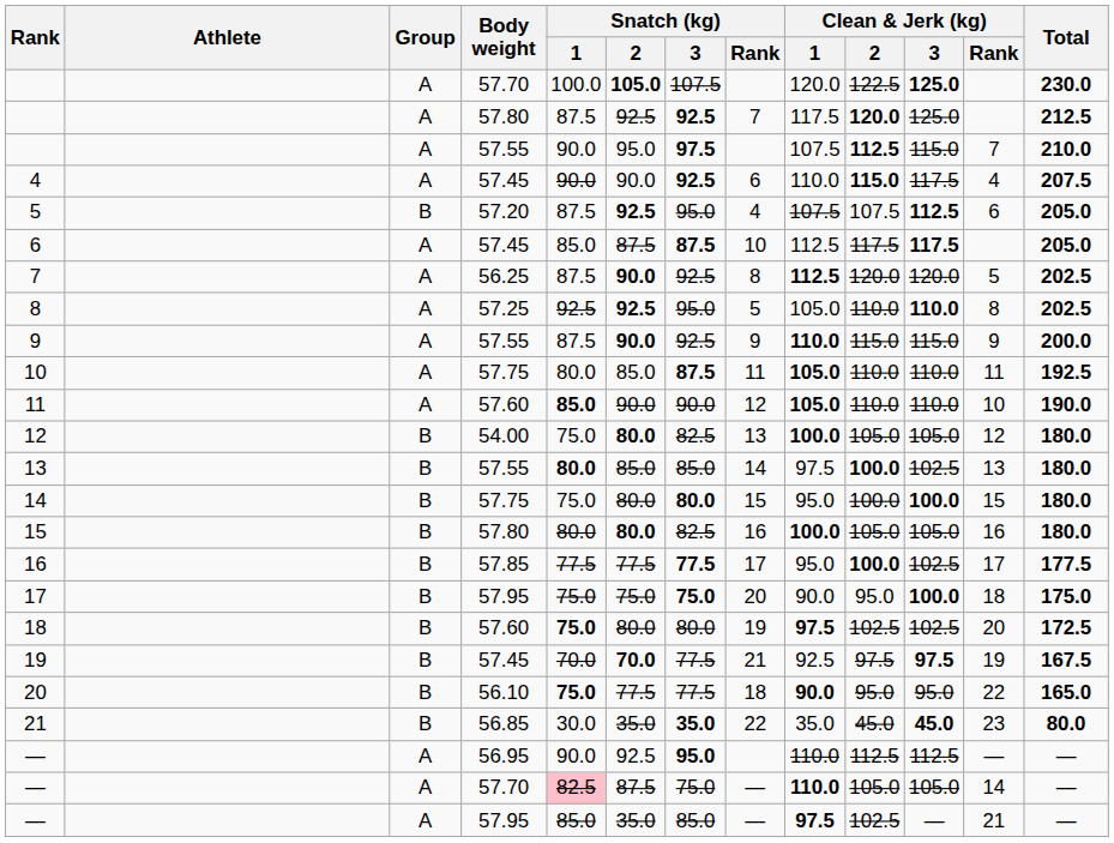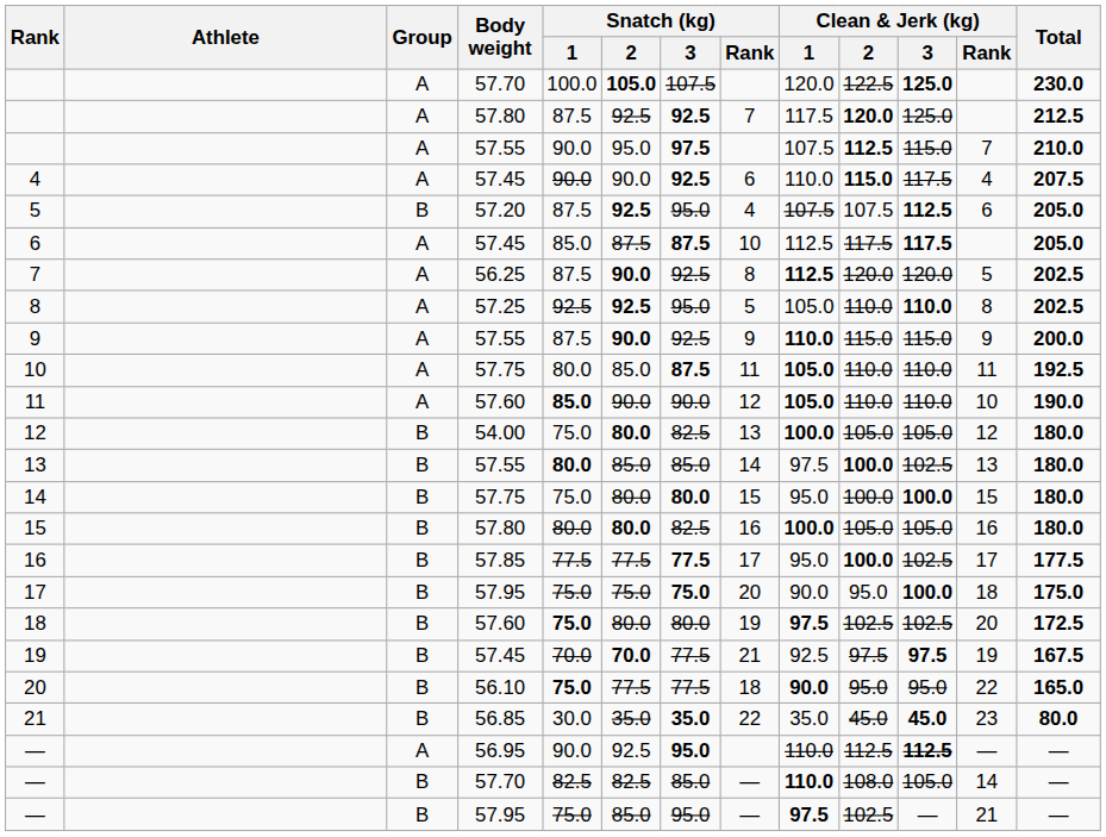 <table class = "wikitable" style="text-align:center;">
 <tr>
 <th rowspan=2 width=40>Rank</th>
 <th rowspan=2 width=250>Athlete</th>
 <th rowspan=2 width=50>Group</th>
 <th rowspan=2 width=60>Body weight</th>
 <th colspan=4>Snatch (kg)</th>
 <th colspan=4>Clean & Jerk (kg)</th>
 <th rowspan=2 width=60>Total</th>
 </tr>
 <tr>
 <th width=40>1</th>
 <th width=40>2</th>
 <th width=40>3</th>
 <th width=40>Rank</th>
 <th width=40>1</th>
 <th width=40>2</th>
 <th width=40>3</th>
 <th width=40>Rank</th>
 </tr>
 <tr>
 <td></td>
 <td align=left></td>
 <td>A</td>
 <td>57.70</td>
 <td>100.0</td>
 <td><strong>105.0</strong></td>
 <td><s>107.5 </s></td>
 <td></td>
 <td>120.0</td>
 <td><s>122.5 </s></td>
 <td><strong>125.0</strong></td>
 <td></td>
 <td><strong>230.0</strong></td>
 </tr>
 <tr>
 <td></td>
 <td align=left></td>
 <td>A</td>
 <td>57.80</td>
 <td>87.5</td>
 <td><s>92.5 </s></td>
 <td><strong>92.5</strong></td>
 <td>7</td>
 <td>117.5</td>
 <td><strong>120.0</strong></td>
 <td><s>125.0 </s></td>
 <td></td>
 <td><strong>212.5</strong></td>
 </tr>
 <tr>
 <td></td>
 <td align=left></td>
 <td>A</td>
 <td>57.55</td>
 <td>90.0</td>
 <td>95.0</td>
 <td><strong>97.5</strong></td>
 <td></td>
 <td>107.5</td>
 <td><strong>112.5</strong></td>
 <td><s>115.0 </s></td>
 <td>7</td>
 <td><strong>210.0</strong></td>
 </tr>
 <tr>
 <td>4</td>
 <td align=left></td>
 <td>A</td>
 <td>57.45</td>
 <td><s>90.0 </s></td>
 <td>90.0</td>
 <td><strong>92.5</strong></td>
 <td>6</td>
 <td>110.0</td>
 <td><strong>115.0</strong></td>
 <td><s>117.5 </s></td>
 <td>4</td>
 <td><strong>207.5</strong></td>
 </tr>
 <tr>
 <td>5</td>
 <td align=left></td>
 <td>B</td>
 <td>57.20</td>
 <td>87.5</td>
 <td><strong>92.5</strong></td>
 <td><s>95.0 </s></td>
 <td>4</td>
 <td><s>107.5 </s></td>
 <td>107.5</td>
 <td><strong>112.5</strong></td>
 <td>6</td>
 <td><strong>205.0</strong></td>
 </tr>
 <tr>
 <td>6</td>
 <td align=left></td>
 <td>A</td>
 <td>57.45</td>
 <td>85.0</td>
 <td><s>87.5 </s></td>
 <td><strong>87.5</strong></td>
 <td>10</td>
 <td>112.5</td>
 <td><s>117.5 </s></td>
 <td><strong>117.5</strong></td>
 <td></td>
 <td><strong>205.0</strong></td>
 </tr>
 <tr>
 <td>7</td>
 <td align=left></td>
 <td>A</td>
 <td>56.25</td>
 <td>87.5</td>
 <td><strong>90.0</strong></td>
 <td><s>92.5 </s></td>
 <td>8</td>
 <td><strong>112.5</strong></td>
 <td><s>120.0 </s></td>
 <td><s>120.0 </s></td>
 <td>5</td>
 <td><strong>202.5</strong></td>
 </tr>
 <tr>
 <td>8</td>
 <td align=left></td>
 <td>A</td>
 <td>57.25</td>
 <td><s>92.5 </s></td>
 <td><strong>92.5</strong></td>
 <td><s>95.0 </s></td>
 <td>5</td>
 <td>105.0</td>
 <td><s>110.0 </s></td>
 <td><strong>110.0</strong></td>
 <td>8</td>
 <td><strong>202.5</strong></td>
 </tr>
 <tr>
 <td>9</td>
 <td align=left></td>
 <td>A</td>
 <td>57.55</td>
 <td>87.5</td>
 <td><strong>90.0</strong></td>
 <td><s>92.5 </s></td>
 <td>9</td>
 <td><strong>110.0</strong></td>
 <td><s>115.0 </s></td>
 <td><s>115.0 </s></td>
 <td>9</td>
 <td><strong>200.0</strong></td>
 </tr>
 <tr>
 <td>10</td>
 <td align=left></td>
 <td>A</td>
 <td>57.75</td>
 <td>80.0</td>
 <td>85.0</td>
 <td><strong>87.5</strong></td>
 <td>11</td>
 <td><strong>105.0</strong></td>
 <td><s>110.0 </s></td>
 <td><s>110.0 </s></td>
 <td>11</td>
 <td><strong>192.5</strong></td>
 </tr>
 <tr>
 <td>11</td>
 <td align=left></td>
 <td>A</td>
 <td>57.60</td>
 <td><strong>85.0</strong></td>
 <td><s>90.0 </s></td>
 <td><s>90.0 </s></td>
 <td>12</td>
 <td><strong>105.0</strong></td>
 <td><s>110.0 </s></td>
 <td><s>110.0 </s></td>
 <td>10</td>
 <td><strong>190.0</strong></td>
 </tr>
 <tr>
 <td>12</td>
 <td align=left></td>
 <td>B</td>
 <td>54.00</td>
 <td>75.0</td>
 <td><strong>80.0</strong></td>
 <td><s>82.5 </s></td>
 <td>13</td>
 <td><strong>100.0</strong></td>
 <td><s>105.0 </s></td>
 <td><s>105.0 </s></td>
 <td>12</td>
 <td><strong>180.0</strong></td>
 </tr>
 <tr>
 <td>13</td>
 <td align=left></td>
 <td>B</td>
 <td>57.55</td>
 <td><strong>80.0</strong></td>
 <td><s>85.0 </s></td>
 <td><s>85.0 </s></td>
 <td>14</td>
 <td>97.5</td>
 <td><strong>100.0</strong></td>
 <td><s>102.5 </s></td>
 <td>13</td>
 <td><strong>180.0</strong></td>
 </tr>
 <tr>
 <td>14</td>
 <td align=left></td>
 <td>B</td>
 <td>57.75</td>
 <td>75.0</td>
 <td><s>80.0 </s></td>
 <td><strong>80.0</strong></td>
 <td>15</td>
 <td>95.0</td>
 <td><s>100.0 </s></td>
 <td><strong>100.0</strong></td>
 <td>15</td>
 <td><strong>180.0</strong></td>
 </tr>
 <tr>
 <td>15</td>
 <td align=left></td>
 <td>B</td>
 <td>57.80</td>
 <td><s>80.0 </s></td>
 <td><strong>80.0</strong></td>
 <td><s>82.5 </s></td>
 <td>16</td>
 <td><strong>100.0</strong></td>
 <td><s>105.0 </s></td>
 <td><s>105.0 </s></td>
 <td>16</td>
 <td><strong>180.0</strong></td>
 </tr>
 <tr>
 <td>16</td>
 <td align=left></td>
 <td>B</td>
 <td>57.85</td>
 <td><s>77.5 </s></td>
 <td><s>77.5 </s></td>
 <td><strong>77.5</strong></td>
 <td>17</td>
 <td>95.0</td>
 <td><strong>100.0</strong></td>
 <td><s>102.5 </s></td>
 <td>17</td>
 <td><strong>177.5</strong></td>
 </tr>
 <tr>
 <td>17</td>
 <td align=left></td>
 <td>B</td>
 <td>57.95</td>
 <td><s>75.0 </s></td>
 <td><s>75.0 </s></td>
 <td><strong>75.0</strong></td>
 <td>20</td>
 <td>90.0</td>
 <td>95.0</td>
 <td><strong>100.0</strong></td>
 <td>18</td>
 <td><strong>175.0</strong></td>
 </tr>
 <tr>
 <td>18</td>
 <td align=left></td>
 <td>B</td>
 <td>57.60</td>
 <td><strong>75.0</strong></td>
 <td><s>80.0 </s></td>
 <td><s>80.0 </s></td>
 <td>19</td>
 <td><strong>97.5</strong></td>
 <td><s>102.5 </s></td>
 <td><s>102.5 </s></td>
 <td>20</td>
 <td><strong>172.5</strong></td>
 </tr>
 <tr>
 <td>19</td>
 <td align=left></td>
 <td>B</td>
 <td>57.45</td>
 <td><s>70.0 </s></td>
 <td><strong>70.0</strong></td>
 <td><s>77.5 </s></td>
 <td>21</td>
 <td>92.5</td>
 <td><s>97.5 </s></td>
 <td><strong>97.5</strong></td>
 <td>19</td>
 <td><strong>167.5</strong></td>
 </tr>
 <tr>
 <td>20</td>
 <td align=left></td>
 <td>B</td>
 <td>56.10</td>
 <td><strong>75.0</strong></td>
 <td><s>77.5 </s></td>
 <td><s>77.5 </s></td>
 <td>18</td>
 <td><strong>90.0</strong></td>
 <td><s>95.0 </s></td>
 <td><s>95.0 </s></td>
 <td>22</td>
 <td><strong>165.0</strong></td>
 </tr>
 <tr>
 <td>21</td>
 <td align=left></td>
 <td>B</td>
 <td>56.85</td>
 <td>30.0</td>
 <td><s>35.0 </s></td>
 <td><strong>35.0</strong></td>
 <td>22</td>
 <td>35.0</td>
 <td><s>45.0 </s></td>
 <td><strong>45.0</strong></td>
 <td>23</td>
 <td><strong>80.0</strong></td>
 </tr>
 <tr>
 <td>—</td>
 <td align=left></td>
 <td>A</td>
 <td>56.95</td>
 <td>90.0</td>
 <td>92.5</td>
 <td><strong>95.0</strong></td>
 <td></td>
 <td><s>110.0 </s></td>
 <td><s>112.5 </s></td>
-<td><s>112.5 </s></td>
+<td><strong><s>112.5 </s></strong></td>
 <td>—</td>
 <td>—</td>
 </tr>
 <tr>
 <td>—</td>
 <td align=left></td>
-<td>A</td>
+<td>B</td>
 <td>57.70</td>
-<td style="background: pink;"><s>82.5 </s></td>
-<td><s>87.5 </s></td>
-<td><s>75.0 </s></td>
+<td><s>82.5 </s></td>
+<td><s>82.5 </s></td>
+<td><s>85.0 </s></td>
 <td>—</td>
 <td><strong>110.0</strong></td>
-<td><s>105.0 </s></td>
+<td><s>108.0 </s></td>
 <td><s>105.0 </s></td>
 <td>14</td>
 <td>—</td>
 </tr>
 <tr>
 <td>—</td>
 <td align=left></td>
-<td>A</td>
+<td>B</td>
 <td>57.95</td>
+<td><s>75.0 </s></td>
 <td><s>85.0 </s></td>
-<td><s>35.0 </s></td>
-<td><s>85.0 </s></td>
+<td><s>95.0 </s></td>
 <td>—</td>
 <td><strong>97.5</strong></td>
 <td><s>102.5 </s></td>
 <td>—</td>
 <td>21</td>
 <td>—</td>
 </tr>
 </table>
